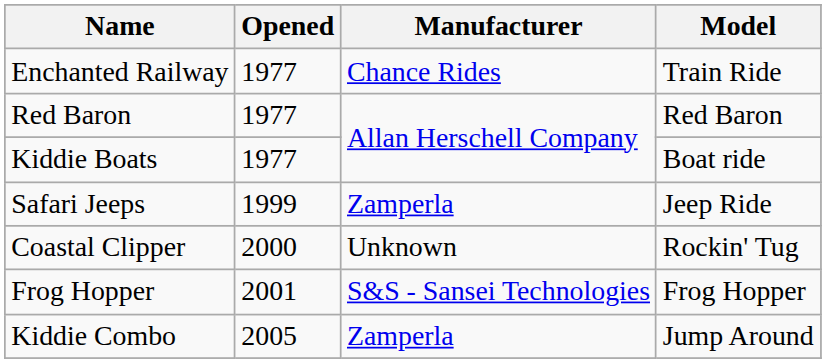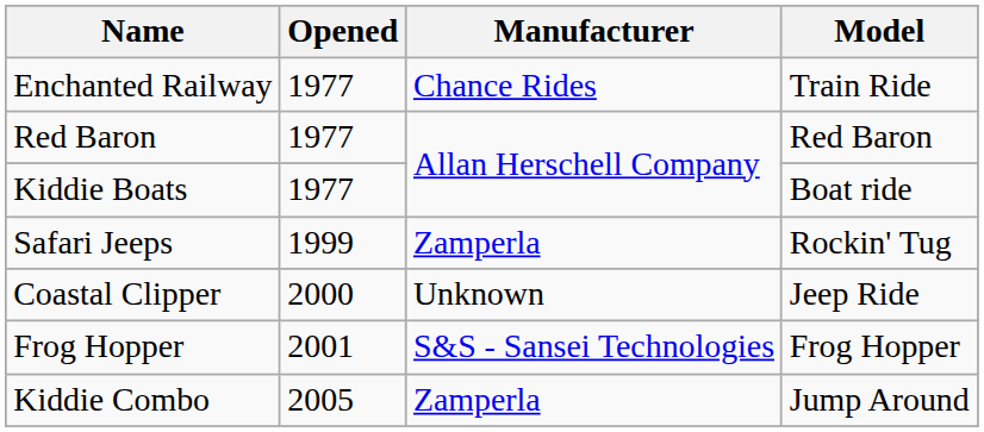 <table class="wikitable">
 <tr>
 <th>Name</th>
 <th>Opened</th>
 <th>Manufacturer</th>
 <th>Model</th>
 </tr>
 <tr>
 <td>Enchanted Railway</td>
 <td>1977</td>
 <td><a href='#'>Chance Rides</a></td>
 <td>Train Ride</td>
 </tr>
 <tr>
 <td>Red Baron</td>
 <td>1977</td>
 <td rowspan="2"><a href='#'>Allan Herschell Company</a></td>
 <td>Red Baron</td>
 </tr>
 <tr>
 <td>Kiddie Boats</td>
 <td>1977</td>
 <td>Boat ride</td>
 </tr>
 <tr>
 <td>Safari Jeeps</td>
 <td>1999</td>
 <td><a href='#'>Zamperla</a></td>
-<td>Jeep Ride</td>
+<td>Rockin' Tug</td>
 </tr>
 <tr>
 <td>Coastal Clipper</td>
 <td>2000</td>
 <td>Unknown</td>
-<td>Rockin' Tug</td>
+<td>Jeep Ride</td>
 </tr>
 <tr>
 <td>Frog Hopper</td>
 <td>2001</td>
 <td><a href='#'>S&S - Sansei Technologies</a></td>
 <td>Frog Hopper</td>
 </tr>
 <tr>
 <td>Kiddie Combo</td>
 <td>2005</td>
 <td><a href='#'>Zamperla</a></td>
 <td>Jump Around</td>
 </tr>
 </table>
